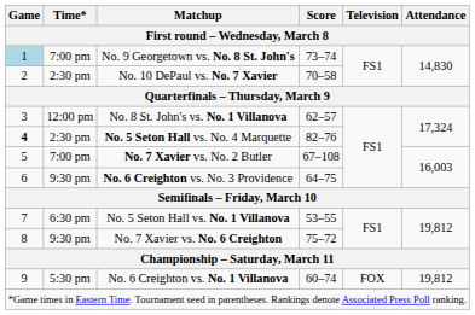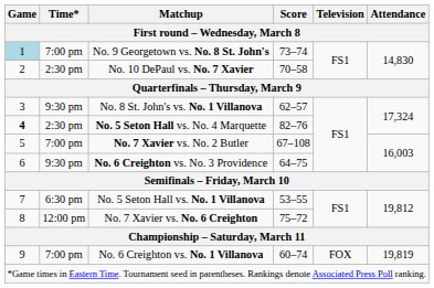 <table class="wikitable" style="font-size: 95%;text-align:center">
 <tr>
 <th>Game</th>
 <th>Time*</th>
 <th>Matchup</th>
 <th>Score</th>
 <th>Television</th>
 <th>Attendance</th>
 </tr>
 <tr>
 <th colspan=6>First round – Wednesday, March 8</th>
 </tr>
 <tr>
 <td style="background: lightblue;">1</td>
 <td>7:00 pm</td>
 <td>No. 9 Georgetown vs. <strong>No. 8 St. John's</strong></td>
 <td>73–74</td>
 <td rowspan=2>FS1</td>
 <td rowspan=2>14,830</td>
 </tr>
 <tr>
 <td>2</td>
 <td>2:30 pm</td>
 <td>No. 10 DePaul vs. <strong>No. 7 Xavier</strong></td>
 <td>70–58</td>
 </tr>
 <tr>
 <th colspan=6>Quarterfinals – Thursday, March 9</th>
 </tr>
 <tr 13,845>
 <td>3</td>
-<td>12:00 pm</td>
+<td>9:30 pm</td>
 <td>No. 8 St. John's vs. <strong>No. 1 Villanova</strong></td>
 <td>62–57</td>
 <td rowspan=4>FS1</td>
 <td rowspan=2>17,324</td>
 </tr>
 <tr>
 <td><strong>4</strong></td>
 <td>2:30 pm</td>
 <td><strong>No. 5 Seton Hall</strong> vs. No. 4 Marquette</td>
 <td>82–76</td>
 </tr>
 <tr>
 <td>5</td>
 <td>7:00 pm</td>
 <td><strong>No. 7 Xavier</strong> vs. No. 2 Butler</td>
 <td>67–108</td>
 <td rowspan=2>16,003</td>
 </tr>
 <tr>
 <td>6</td>
 <td>9:30 pm</td>
 <td><strong>No. 6 Creighton</strong> vs. No. 3 Providence</td>
 <td>64–75</td>
 </tr>
 <tr>
 <th colspan=6>Semifinals – Friday, March 10</th>
 </tr>
 <tr>
 <td>7</td>
 <td>6:30 pm</td>
 <td>No. 5 Seton Hall vs. <strong>No. 1 Villanova</strong></td>
 <td>53–55</td>
 <td rowspan=2>FS1</td>
 <td rowspan=2>19,812</td>
 </tr>
 <tr>
 <td>8</td>
-<td>9:30 pm</td>
+<td>12:00 pm</td>
 <td>No. 7 Xavier vs. <strong>No. 6 Creighton</strong></td>
 <td>75–72</td>
 </tr>
 <tr>
 <th colspan=6>Championship – Saturday, March 11</th>
 </tr>
 <tr>
 <td>9</td>
-<td>5:30 pm</td>
+<td>7:00 pm</td>
 <td>No. 6 Creighton vs. <strong>No. 1 Villanova</strong></td>
 <td>60–74</td>
 <td>FOX</td>
-<td>19,812</td>
+<td>19,819</td>
 </tr>
 <tr>
 <td colspan=6><small>*Game times in <a href='#'>Eastern Time</a>. Tournament seed in parentheses. Rankings denote <a href='#'>Associated Press Poll</a> ranking.</small></td>
 </tr>
 </table>
